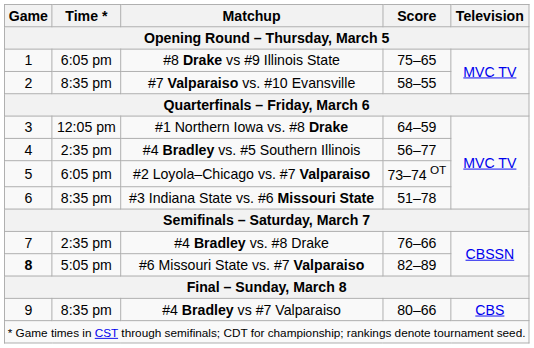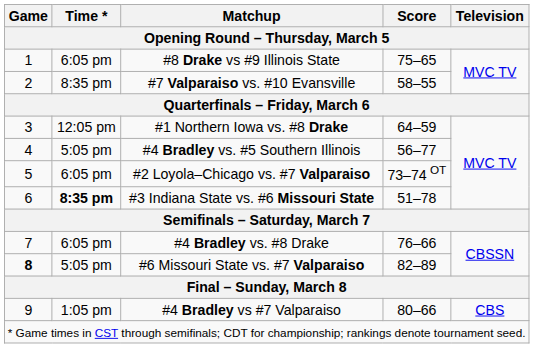 <table class="wikitable" style="font-size: 95%">
 <tr>
 <th>Game</th>
 <th>Time *</th>
 <th>Matchup</th>
 <th>Score</th>
 <th>Television</th>
 </tr>
 <tr>
 <th colspan=5>Opening Round – Thursday, March 5</th>
 </tr>
 <tr>
 <td align=center>1</td>
 <td align=center>6:05 pm</td>
 <td align=center>#8 <strong>Drake</strong> vs #9 Illinois State</td>
 <td align=center>75–65</td>
 <td align=center rowspan=2><a href='#'>MVC TV</a></td>
 </tr>
 <tr>
 <td align=center>2</td>
 <td align=center>8:35 pm</td>
 <td align=center>#7 <strong>Valparaiso</strong> vs. #10 Evansville</td>
 <td align=center>58–55</td>
 </tr>
 <tr>
 <th colspan=5>Quarterfinals – Friday, March 6</th>
 </tr>
 <tr>
 <td align=center>3</td>
 <td align=center>12:05 pm</td>
 <td align=center>#1 Northern Iowa vs. #8 <strong>Drake</strong></td>
 <td align=center>64–59</td>
 <td align=center rowspan=4><a href='#'>MVC TV</a></td>
 </tr>
 <tr>
 <td align=center>4</td>
-<td align=center>2:35 pm</td>
+<td align=center>5:05 pm</td>
 <td align=center>#4 <strong>Bradley</strong> vs. #5 Southern Illinois</td>
 <td align=center>56–77</td>
 </tr>
 <tr>
 <td align=center>5</td>
 <td align=center>6:05 pm</td>
 <td align=center>#2 Loyola–Chicago vs. #7 <strong>Valparaiso</strong></td>
 <td align=center>73–74<sup> OT</sup></td>
 </tr>
 <tr>
 <td align=center>6</td>
-<td align=center>8:35 pm</td>
+<td align=center><strong>8:35 pm</strong></td>
 <td align=center>#3 Indiana State vs. #6 <strong>Missouri State</strong></td>
 <td align=center>51–78</td>
 </tr>
 <tr>
 <th colspan=5>Semifinals – Saturday, March 7</th>
 </tr>
 <tr>
 <td align=center>7</td>
-<td align=center>2:35 pm</td>
+<td align=center>6:05 pm</td>
 <td align=center>#4 <strong>Bradley</strong> vs. #8 Drake</td>
 <td align=center>76–66</td>
 <td align=center rowspan=2><a href='#'>CBSSN</a></td>
 </tr>
 <tr>
 <td align=center><strong>8</strong></td>
 <td align=center>5:05 pm</td>
 <td align=center>#6 Missouri State vs. #7 <strong>Valparaiso</strong></td>
 <td align=center>82–89</td>
 </tr>
 <tr>
 <th colspan=5>Final – Sunday, March 8</th>
 </tr>
 <tr>
 <td align=center>9</td>
-<td align=center>8:35 pm</td>
+<td align=center>1:05 pm</td>
 <td align=center>#4 <strong>Bradley</strong> vs #7 Valparaiso</td>
 <td align=center>80–66</td>
 <td align=center><a href='#'>CBS</a></td>
 </tr>
 <tr>
 <td colspan="5"><small>* Game times in <a href='#'>CST</a> through semifinals; CDT for championship; rankings denote tournament seed.</small></td>
 </tr>
 </table>
